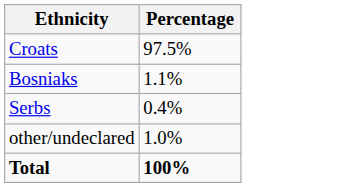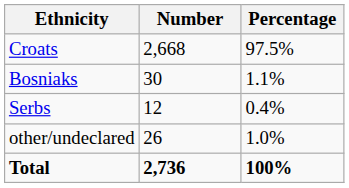 <table class="wikitable">
 <tr>
 <th width="100px">Ethnicity</th>
+<th width="80px">Number</th>
 <th width="80px">Percentage</th>
 </tr>
 <tr>
 <td><a href='#'>Croats</a></td>
+<td>2,668</td>
 <td>97.5%</td>
 </tr>
 <tr>
 <td><a href='#'>Bosniaks</a></td>
+<td>30</td>
 <td>1.1%</td>
 </tr>
 <tr>
 <td><a href='#'>Serbs</a></td>
+<td>12</td>
 <td>0.4%</td>
 </tr>
 <tr>
 <td>other/undeclared</td>
+<td>26</td>
 <td>1.0%</td>
 </tr>
 <tr>
 <td><strong>Total</strong></td>
+<td><strong>2,736</strong></td>
 <td><strong>100%</strong></td>
 </tr>
 </table>
